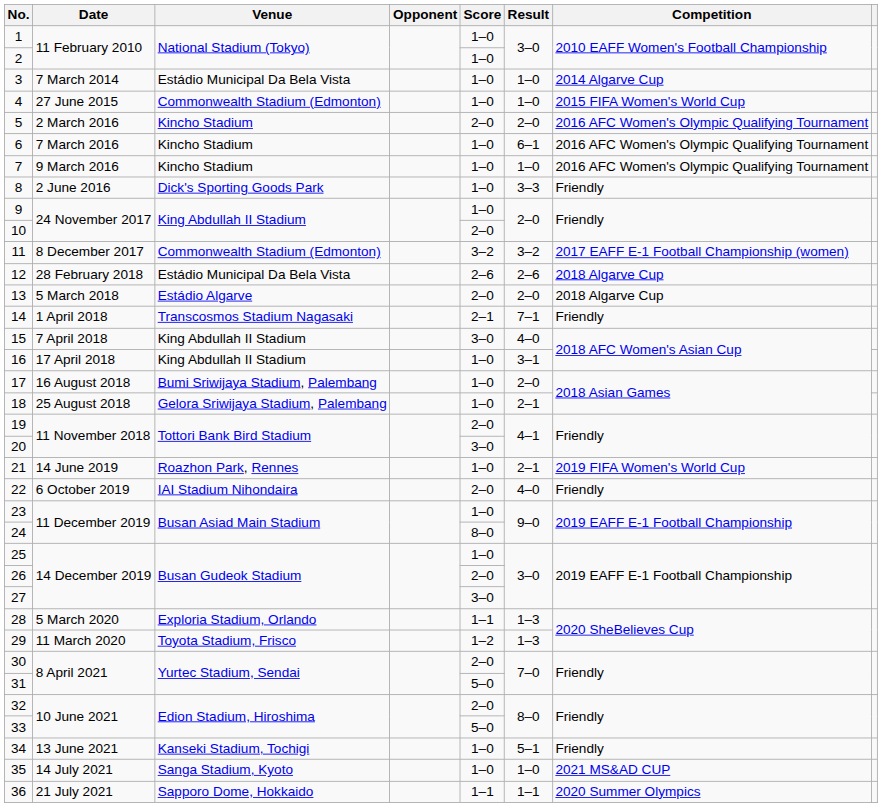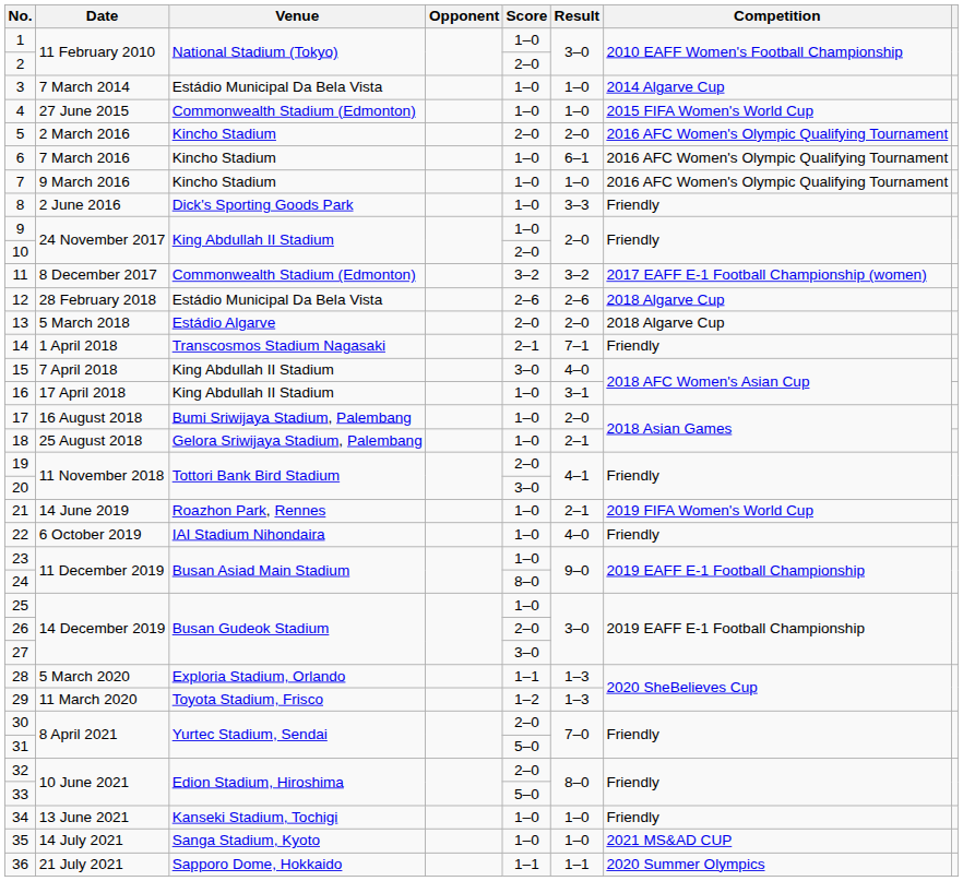 <table class="wikitable sortable">
 <tr>
 <th scope="col">No.</th>
 <th scope="col">Date</th>
 <th scope="col">Venue</th>
 <th scope="col">Opponent</th>
 <th scope="col">Score</th>
 <th scope="col">Result</th>
 <th scope="col">Competition</th>
 <th scope="col" class="unsortable"></th>
 </tr>
 <tr>
 <td align="center">1</td>
 <td rowspan="2">11 February 2010</td>
 <td rowspan="2"><a href='#'>National Stadium (Tokyo)</a></td>
 <td rowspan="2"></td>
 <td align="center">1–0</td>
 <td rowspan="2" style="text-align:center">3–0</td>
 <td rowspan="2"><a href='#'>2010 EAFF Women's Football Championship</a></td>
 <td rowspan="2"></td>
 </tr>
 <tr>
 <td align="center">2</td>
-<td align="center">1–0</td>
+<td align="center">2–0</td>
 </tr>
 <tr>
 <td align="center">3</td>
 <td>7 March 2014</td>
 <td>Estádio Municipal Da Bela Vista</td>
 <td></td>
 <td align="center">1–0</td>
 <td align="center">1–0</td>
 <td><a href='#'>2014 Algarve Cup</a></td>
 <td></td>
 </tr>
 <tr>
 <td align="center">4</td>
 <td>27 June 2015</td>
 <td><a href='#'>Commonwealth Stadium (Edmonton)</a></td>
 <td></td>
 <td align="center">1–0</td>
 <td align="center">1–0</td>
 <td><a href='#'>2015 FIFA Women's World Cup</a></td>
 <td></td>
 </tr>
 <tr>
 <td align="center">5</td>
 <td>2 March 2016</td>
 <td><a href='#'>Kincho Stadium</a></td>
 <td></td>
 <td align="center">2–0</td>
 <td align="center">2–0</td>
 <td><a href='#'>2016 AFC Women's Olympic Qualifying Tournament</a></td>
 <td></td>
 </tr>
 <tr>
 <td align="center">6</td>
 <td>7 March 2016</td>
 <td>Kincho Stadium</td>
 <td></td>
 <td align="center">1–0</td>
 <td align="center">6–1</td>
 <td>2016 AFC Women's Olympic Qualifying Tournament</td>
 <td></td>
 </tr>
 <tr>
 <td align="center">7</td>
 <td>9 March 2016</td>
 <td>Kincho Stadium</td>
 <td></td>
 <td align="center">1–0</td>
 <td align="center">1–0</td>
 <td>2016 AFC Women's Olympic Qualifying Tournament</td>
 <td></td>
 </tr>
 <tr>
 <td align="center">8</td>
 <td>2 June 2016</td>
 <td><a href='#'>Dick's Sporting Goods Park</a></td>
 <td></td>
 <td align="center">1–0</td>
 <td align="center">3–3</td>
 <td>Friendly</td>
 <td></td>
 </tr>
 <tr>
 <td align="center">9</td>
 <td rowspan="2">24 November 2017</td>
 <td rowspan="2"><a href='#'>King Abdullah II Stadium</a></td>
 <td rowspan="2"></td>
 <td align="center">1–0</td>
 <td rowspan="2" style="text-align:center">2–0</td>
 <td rowspan="2">Friendly</td>
 <td rowspan="2"></td>
 </tr>
 <tr>
 <td align="center">10</td>
 <td align="center">2–0</td>
 </tr>
 <tr>
 <td align="center">11</td>
 <td>8 December 2017</td>
 <td><a href='#'>Commonwealth Stadium (Edmonton)</a></td>
 <td></td>
 <td align="center">3–2</td>
 <td align="center">3–2</td>
 <td><a href='#'>2017 EAFF E-1 Football Championship (women)</a></td>
 <td></td>
 </tr>
 <tr>
 <td align="center">12</td>
 <td>28 February 2018</td>
 <td>Estádio Municipal Da Bela Vista</td>
 <td></td>
 <td align="center">2–6</td>
 <td align="center">2–6</td>
 <td><a href='#'>2018 Algarve Cup</a></td>
 <td></td>
 </tr>
 <tr>
 <td align="center">13</td>
 <td>5 March 2018</td>
 <td><a href='#'>Estádio Algarve</a></td>
 <td></td>
 <td align="center">2–0</td>
 <td align="center">2–0</td>
 <td>2018 Algarve Cup</td>
 <td></td>
 </tr>
 <tr>
 <td align="center">14</td>
 <td>1 April 2018</td>
 <td><a href='#'>Transcosmos Stadium Nagasaki</a></td>
 <td></td>
 <td align="center">2–1</td>
 <td align="center">7–1</td>
 <td>Friendly</td>
 <td></td>
 </tr>
 <tr>
 <td align="center">15</td>
 <td>7 April 2018</td>
 <td>King Abdullah II Stadium</td>
 <td></td>
 <td align="center">3–0</td>
 <td align="center">4–0</td>
 <td rowspan="2"><a href='#'>2018 AFC Women's Asian Cup</a></td>
 <td></td>
 </tr>
 <tr>
 <td align="center">16</td>
 <td>17 April 2018</td>
 <td>King Abdullah II Stadium</td>
 <td></td>
 <td align="center">1–0</td>
 <td align="center">3–1</td>
 <td></td>
 </tr>
 <tr>
 <td align="center">17</td>
 <td>16 August 2018</td>
 <td><a href='#'>Bumi Sriwijaya Stadium</a>, <a href='#'>Palembang</a></td>
 <td></td>
 <td align="center">1–0</td>
 <td align="center">2–0</td>
 <td rowspan="2"><a href='#'>2018 Asian Games</a></td>
 <td></td>
 </tr>
 <tr>
 <td align="center">18</td>
 <td>25 August 2018</td>
 <td><a href='#'>Gelora Sriwijaya Stadium</a>, <a href='#'>Palembang</a></td>
 <td></td>
 <td align="center">1–0</td>
 <td align="center">2–1</td>
 <td></td>
 </tr>
 <tr>
 <td align="center">19</td>
 <td rowspan="2">11 November 2018</td>
 <td rowspan="2"><a href='#'>Tottori Bank Bird Stadium</a></td>
 <td rowspan="2"></td>
 <td align="center">2–0</td>
 <td rowspan="2" style="text-align:center">4–1</td>
 <td rowspan="2">Friendly</td>
 <td rowspan="2"></td>
 </tr>
 <tr>
 <td align="center">20</td>
 <td align="center">3–0</td>
 </tr>
 <tr>
 <td align="center">21</td>
 <td>14 June 2019</td>
 <td><a href='#'>Roazhon Park</a>, <a href='#'>Rennes</a></td>
 <td></td>
 <td align="center">1–0</td>
 <td align="center">2–1</td>
 <td><a href='#'>2019 FIFA Women's World Cup</a></td>
 <td></td>
 </tr>
 <tr>
 <td align="center">22</td>
 <td>6 October 2019</td>
 <td><a href='#'>IAI Stadium Nihondaira</a></td>
 <td></td>
-<td align="center">2–0</td>
+<td align="center">1–0</td>
 <td align="center">4–0</td>
 <td>Friendly</td>
 <td></td>
 </tr>
 <tr>
 <td align="center">23</td>
 <td rowspan="2">11 December 2019</td>
 <td rowspan="2"><a href='#'>Busan Asiad Main Stadium</a></td>
 <td rowspan="2"></td>
 <td align="center">1–0</td>
 <td rowspan="2" style="text-align:center">9–0</td>
 <td rowspan="2"><a href='#'>2019 EAFF E-1 Football Championship</a></td>
 <td rowspan="2"></td>
 </tr>
 <tr>
 <td align="center">24</td>
 <td align="center">8–0</td>
 </tr>
 <tr>
 <td align="center">25</td>
 <td rowspan="3">14 December 2019</td>
 <td rowspan="3"><a href='#'>Busan Gudeok Stadium</a></td>
 <td rowspan="3"></td>
 <td align="center">1–0</td>
 <td rowspan="3" style="text-align:center">3–0</td>
 <td rowspan="3">2019 EAFF E-1 Football Championship</td>
 <td rowspan="3"></td>
 </tr>
 <tr>
 <td align="center">26</td>
 <td align="center">2–0</td>
 </tr>
 <tr>
 <td align="center">27</td>
 <td align="center">3–0</td>
 </tr>
 <tr>
 <td align="center">28</td>
 <td>5 March 2020</td>
 <td><a href='#'>Exploria Stadium, Orlando</a></td>
 <td></td>
 <td align="center">1–1</td>
 <td align="center">1–3</td>
 <td rowspan="2"><a href='#'>2020 SheBelieves Cup</a></td>
 <td rowspan="2"></td>
 </tr>
 <tr>
 <td align="center">29</td>
 <td>11 March 2020</td>
 <td><a href='#'>Toyota Stadium, Frisco</a></td>
 <td></td>
 <td align="center">1–2</td>
 <td align="center">1–3</td>
 </tr>
 <tr>
 <td style="text-align:center">30</td>
 <td rowspan="2">8 April 2021</td>
 <td rowspan="2"><a href='#'>Yurtec Stadium, Sendai</a></td>
 <td rowspan="2"></td>
 <td align="center">2–0</td>
 <td rowspan="2" style="text-align:center">7–0</td>
 <td rowspan="2">Friendly</td>
 <td rowspan="2"></td>
 </tr>
 <tr>
 <td align="center">31</td>
 <td align="center">5–0</td>
 </tr>
 <tr>
 <td align="center">32</td>
 <td rowspan="2">10 June 2021</td>
 <td rowspan="2"><a href='#'>Edion Stadium, Hiroshima</a></td>
 <td rowspan="2"></td>
 <td align="center">2–0</td>
 <td rowspan="2" style="text-align:center">8–0</td>
 <td rowspan="2">Friendly</td>
 <td rowspan="2"></td>
 </tr>
 <tr>
 <td align="center">33</td>
 <td align="center">5–0</td>
 </tr>
 <tr>
 <td align="center">34</td>
 <td>13 June 2021</td>
 <td><a href='#'>Kanseki Stadium, Tochigi</a></td>
 <td></td>
 <td align="center">1–0</td>
-<td align="center">5–1</td>
+<td align="center">1–0</td>
 <td>Friendly</td>
 <td></td>
 </tr>
 <tr>
 <td align="center">35</td>
 <td>14 July 2021</td>
 <td><a href='#'>Sanga Stadium, Kyoto</a></td>
 <td></td>
 <td align="center">1–0</td>
 <td align="center">1–0</td>
 <td><a href='#'>2021 MS&AD CUP</a></td>
 <td></td>
 </tr>
 <tr>
 <td align="center">36</td>
 <td>21 July 2021</td>
 <td><a href='#'>Sapporo Dome, Hokkaido</a></td>
 <td></td>
 <td align="center">1–1</td>
 <td align="center">1–1</td>
 <td><a href='#'>2020 Summer Olympics</a></td>
 <td></td>
 </tr>
 </table>
